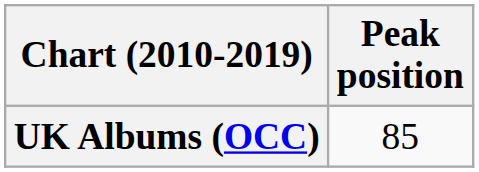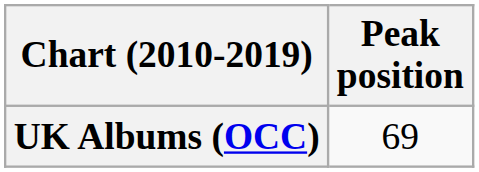 <table class="wikitable sortable plainrowheaders" style="text-align:center">
 <tr>
 <th>Chart (2010-2019)</th>
 <th>Peak<br>position</th>
 </tr>
 <tr>
 <th scope="row">UK Albums (<a href='#'>OCC</a>)</th>
-<td style="text-align:center;">85</td>
+<td style="text-align:center;">69</td>
 </tr>
 </table>
